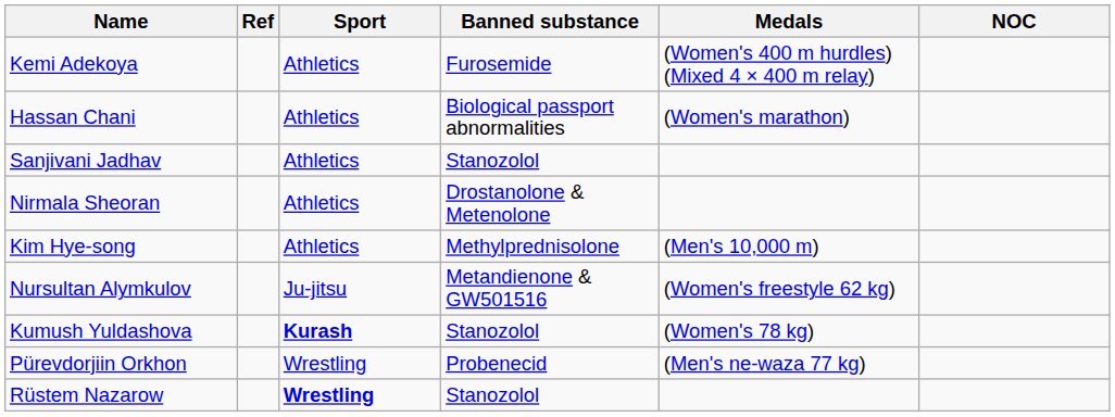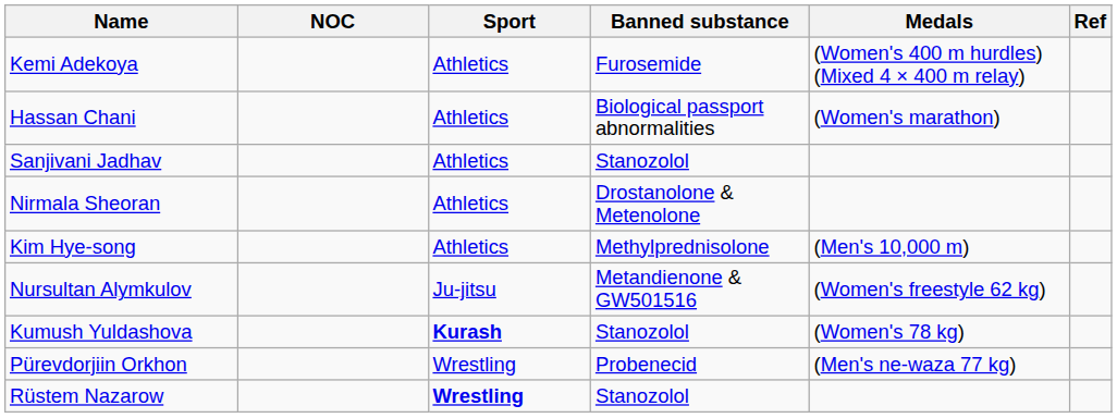 <table class="wikitable sortable" style="font-size:90%;">
 <tr>
 <th width="160">Name</th>
-<th width="20">Ref</th>
+<th width="130">NOC</th>
 <th width="110">Sport</th>
 <th width="150">Banned substance</th>
 <th width="180">Medals</th>
-<th width="130">NOC</th>
+<th width="20">Ref</th>
 </tr>
 <tr>
 <td><a href='#'>Kemi Adekoya</a></td>
 <td></td>
 <td><a href='#'>Athletics</a></td>
 <td><a href='#'>Furosemide</a></td>
 <td> (<a href='#'>Women's 400 m hurdles</a>)<br> (<a href='#'>Mixed 4 × 400 m relay</a>)</td>
 <td></td>
 </tr>
 <tr>
 <td><a href='#'>Hassan Chani</a></td>
 <td></td>
 <td><a href='#'>Athletics</a></td>
 <td><a href='#'>Biological passport</a> abnormalities</td>
 <td> (<a href='#'>Women's marathon</a>)</td>
 <td></td>
 </tr>
 <tr>
 <td><a href='#'>Sanjivani Jadhav</a></td>
 <td></td>
 <td><a href='#'>Athletics</a></td>
 <td><a href='#'>Stanozolol</a></td>
 <td></td>
 <td></td>
 </tr>
 <tr>
 <td><a href='#'>Nirmala Sheoran</a></td>
 <td></td>
 <td><a href='#'>Athletics</a></td>
 <td><a href='#'>Drostanolone</a> & <a href='#'>Metenolone</a></td>
 <td></td>
 <td></td>
 </tr>
 <tr>
 <td><a href='#'>Kim Hye-song</a></td>
 <td></td>
 <td><a href='#'>Athletics</a></td>
 <td><a href='#'>Methylprednisolone</a></td>
 <td> (<a href='#'>Men's 10,000 m</a>)</td>
 <td></td>
 </tr>
 <tr>
 <td><a href='#'>Nursultan Alymkulov</a></td>
 <td></td>
 <td><a href='#'>Ju-jitsu</a></td>
 <td><a href='#'>Metandienone</a> & <a href='#'>GW501516</a></td>
 <td> (<a href='#'>Women's freestyle 62 kg</a>)</td>
 <td></td>
 </tr>
 <tr>
 <td><a href='#'>Kumush Yuldashova</a></td>
 <td></td>
 <td><strong><a href='#'>Kurash</a></strong></td>
 <td><a href='#'>Stanozolol</a></td>
 <td> (<a href='#'>Women's 78 kg</a>)</td>
 <td></td>
 </tr>
 <tr>
 <td><a href='#'>Pürevdorjiin Orkhon</a></td>
 <td></td>
 <td><a href='#'>Wrestling</a></td>
 <td><a href='#'>Probenecid</a></td>
 <td> (<a href='#'>Men's ne-waza 77 kg</a>)</td>
 <td></td>
 </tr>
 <tr>
 <td><a href='#'>Rüstem Nazarow</a></td>
 <td></td>
 <td><strong><a href='#'>Wrestling</a></strong></td>
 <td><a href='#'>Stanozolol</a></td>
 <td></td>
 <td></td>
 </tr>
 </table>
